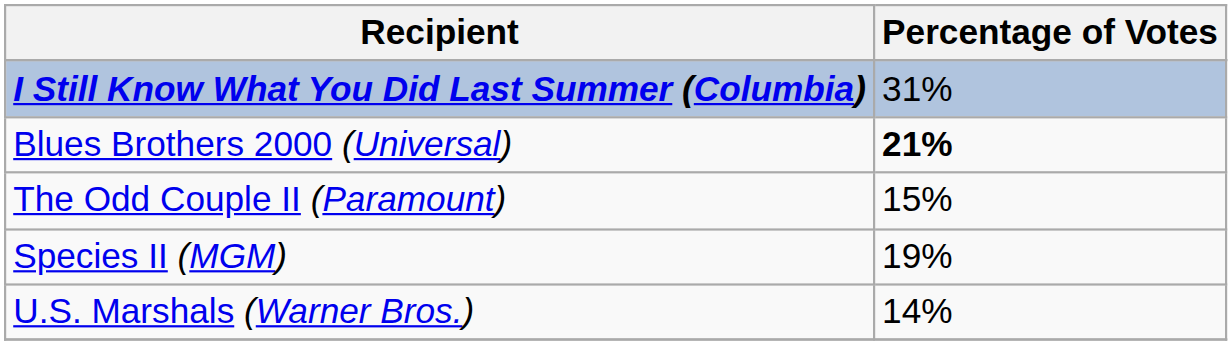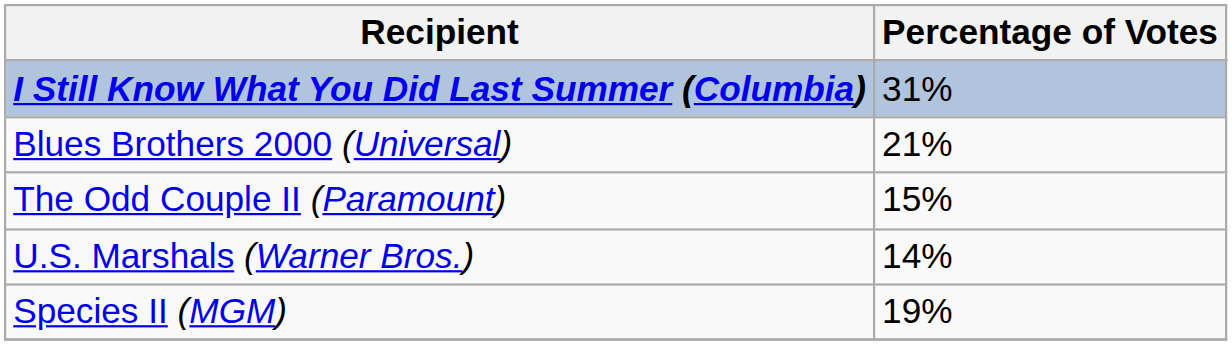 <table class="wikitable sortable plainrowheaders">
 <tr>
 <th>Recipient</th>
 <th>Percentage of Votes</th>
 </tr>
 <tr>
 </tr>
 <tr style="background:#B0C4DE;">
 <td><strong><em><a href='#'>I Still Know What You Did Last Summer</a><em> (<a href='#'>Columbia</a>)<strong></td>
 <td></strong>31%<strong></td>
 </tr>
 <tr>
 <td></em><a href='#'>Blues Brothers 2000</a><em> (<a href='#'>Universal</a>)</td>
-<td><strong>21%</strong></td>
+<td>21%</td>
 </tr>
 <tr>
 <td></em><a href='#'>The Odd Couple II</a><em> (<a href='#'>Paramount</a>)</td>
 <td>15%</td>
 </tr>
 <tr>
+<td></em><a href='#'>U.S. Marshals</a><em> (<a href='#'>Warner Bros.</a>)</td>
+<td>14%</td>
+</tr>
+<tr>
 <td></em><a href='#'>Species II</a><em> (<a href='#'>MGM</a>)</td>
 <td>19%</td>
 </tr>
 <tr>
-<td></em><a href='#'>U.S. Marshals</a><em> (<a href='#'>Warner Bros.</a>)</td>
-<td>14%</td>
-</tr>
-<tr>
 </tr>
 </table>
